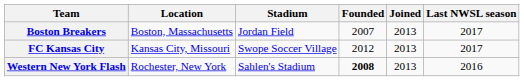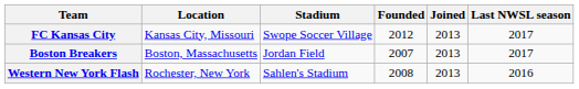 <table class="wikitable sortable plainrowheaders">
 <tr>
 <th scope="col">Team</th>
 <th scope="col">Location</th>
 <th scope="col">Stadium</th>
 <th scope="col">Founded</th>
 <th scope="col">Joined</th>
 <th scope="col">Last NWSL season</th>
 </tr>
 <tr>
+<th scope="row"><a href='#'>FC Kansas City</a></th>
+<td><a href='#'>Kansas City, Missouri</a></td>
+<td><a href='#'>Swope Soccer Village</a></td>
+<td align="center">2012</td>
+<td align="center">2013</td>
+<td align="center">2017</td>
+</tr>
+<tr>
 <th scope="row"><a href='#'>Boston Breakers</a></th>
 <td><a href='#'>Boston, Massachusetts</a></td>
 <td><a href='#'>Jordan Field</a></td>
 <td align="center">2007</td>
 <td align="center">2013</td>
 <td align="center">2017</td>
 </tr>
 <tr>
-<th scope="row"><a href='#'>FC Kansas City</a></th>
-<td><a href='#'>Kansas City, Missouri</a></td>
-<td><a href='#'>Swope Soccer Village</a></td>
-<td align="center">2012</td>
-<td align="center">2013</td>
-<td align="center">2017</td>
-</tr>
-<tr>
 <th scope="row"><a href='#'>Western New York Flash</a></th>
 <td><a href='#'>Rochester, New York</a></td>
 <td><a href='#'>Sahlen's Stadium</a></td>
-<td align="center"><strong>2008</strong></td>
+<td align="center">2008</td>
 <td align="center">2013</td>
 <td align="center">2016</td>
 </tr>
 </table>
